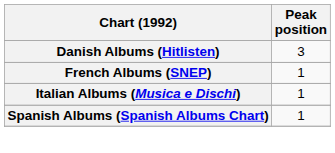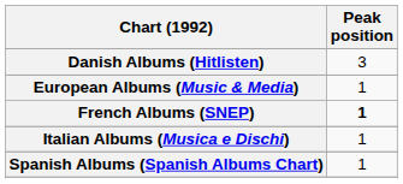 <table class="wikitable sortable plainrowheaders">
 <tr>
 <th scope="col">Chart (1992)</th>
 <th scope="col">Peak<br>position</th>
 </tr>
 <tr>
 </tr>
 <tr>
 </tr>
 <tr>
 </tr>
 <tr>
 <th scope="row">Danish Albums (<a href='#'>Hitlisten</a>)</th>
 <td align="center">3</td>
 </tr>
 <tr>
 </tr>
 <tr>
+<th scope="row">European Albums (<em><a href='#'>Music & Media</a></em>)</th>
+<td align="center">1</td>
+</tr>
+<tr>
 <th scope="row">French Albums (<a href='#'>SNEP</a>)</th>
-<td align="center">1</td>
+<td align="center"><strong>1</strong></td>
 </tr>
 <tr>
 </tr>
 <tr>
 </tr>
 <tr>
 <th scope="row">Italian Albums (<em><a href='#'>Musica e Dischi</a></em>)</th>
 <td align="center">1</td>
 </tr>
 <tr>
 </tr>
 <tr>
 </tr>
 <tr>
 </tr>
 <tr>
 <th scope="row">Spanish Albums (<a href='#'>Spanish Albums Chart</a>)</th>
 <td align="center">1</td>
 </tr>
 <tr>
 </tr>
 <tr>
 </tr>
 <tr>
 </tr>
 <tr>
 </tr>
 </table>
